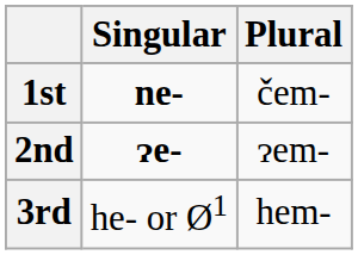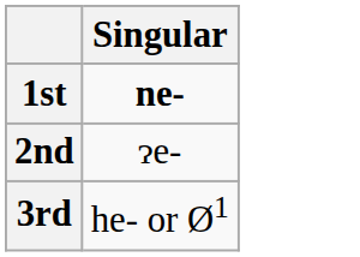 <table class="wikitable">
 <tr>
 <th colspan=1></th>
 <th colspan=1>Singular</th>
-<th colspan=1>Plural</th>
 </tr>
 <tr align=center>
 <th>1st</th>
 <td><strong>ne-</strong></td>
-<td>čem-</td>
 </tr>
 <tr align=center>
 <th>2nd</th>
-<td><strong>ɂe-</strong></td>
-<td>ɂem-</td>
+<td>ɂe-</td>
 </tr>
 <tr align=center>
 <th>3rd</th>
 <td>he- or Ø<sup>1</sup></td>
-<td>hem-</td>
 </tr>
 </table>
